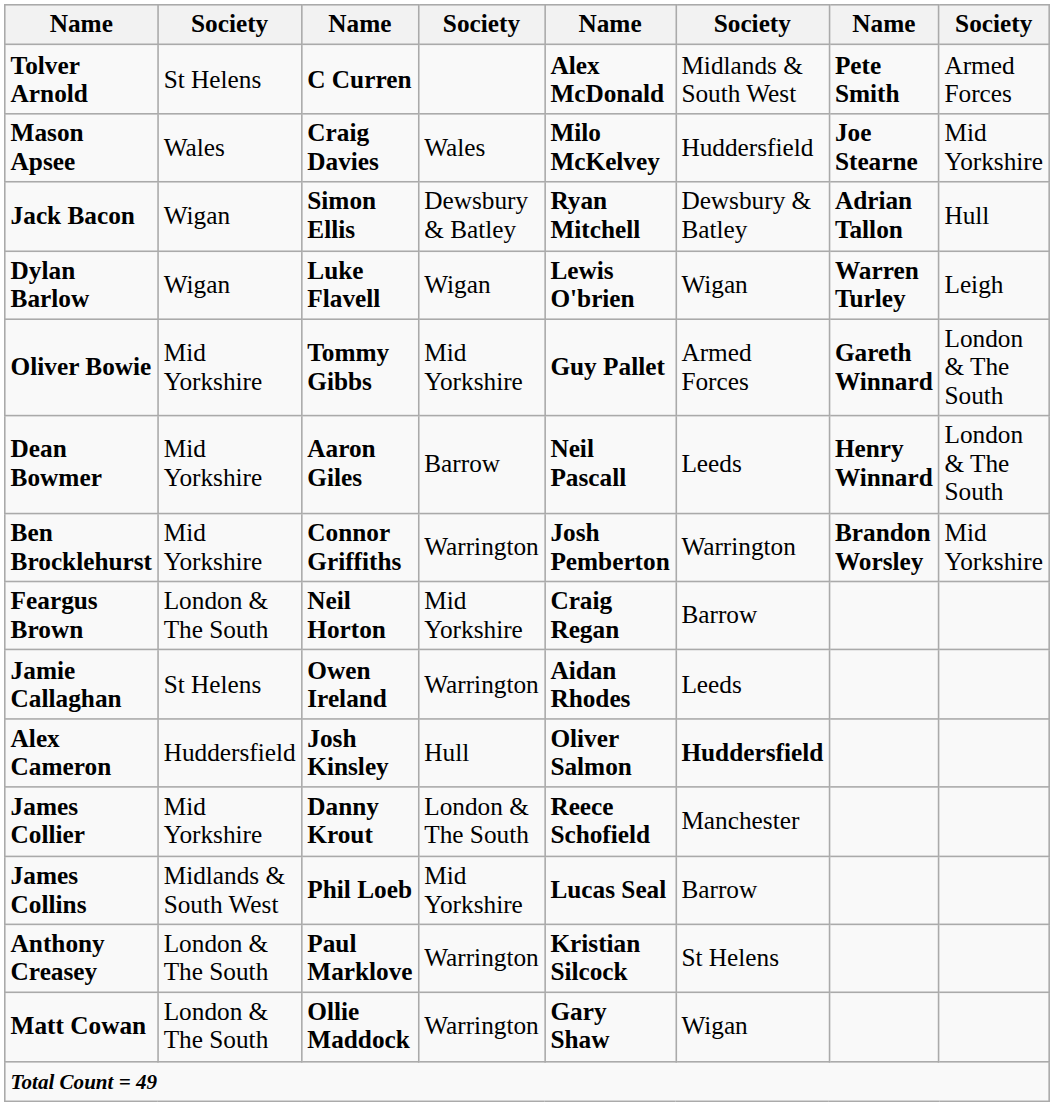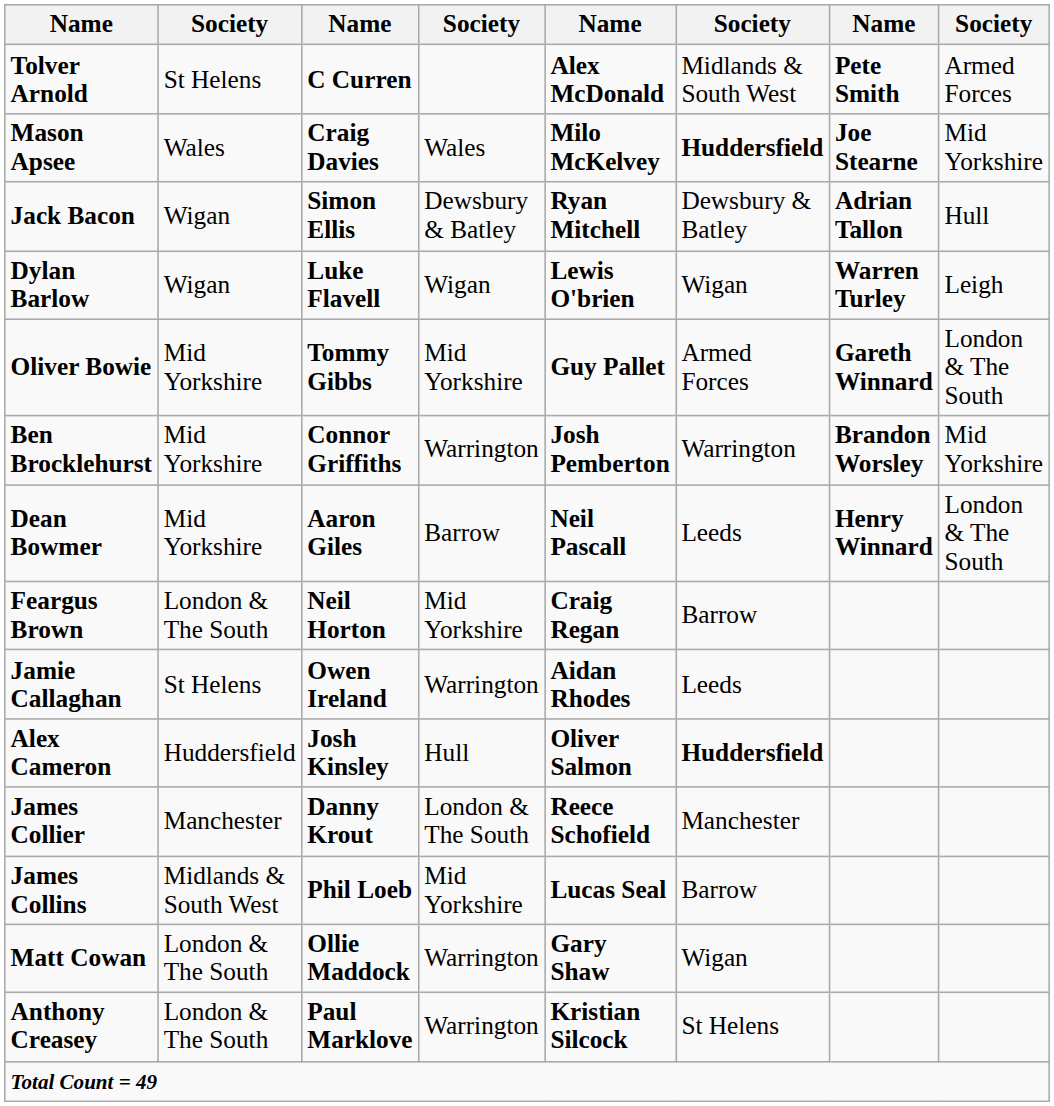 <table class="wikitable">
 <tr>
 <th>Name</th>
 <th>Society</th>
 <th>Name</th>
 <th>Society</th>
 <th>Name</th>
 <th>Society</th>
 <th>Name</th>
 <th>Society</th>
 </tr>
 <tr>
 <td><strong>Tolver Arnold</strong></td>
 <td>St Helens</td>
 <td><strong>C Curren</strong></td>
 <td></td>
 <td><strong>Alex McDonald</strong></td>
 <td>Midlands & South West</td>
 <td><strong>Pete Smith</strong></td>
 <td>Armed Forces</td>
 </tr>
 <tr>
 <td><strong>Mason Apsee</strong></td>
 <td>Wales</td>
 <td><strong>Craig Davies</strong></td>
 <td>Wales</td>
 <td><strong>Milo McKelvey</strong></td>
-<td>Huddersfield</td>
+<td><strong>Huddersfield</strong></td>
 <td><strong>Joe Stearne</strong></td>
 <td>Mid Yorkshire</td>
 </tr>
 <tr>
 <td><strong>Jack Bacon</strong></td>
 <td>Wigan</td>
 <td><strong>Simon Ellis</strong></td>
 <td>Dewsbury & Batley</td>
 <td><strong>Ryan Mitchell</strong></td>
 <td>Dewsbury & Batley</td>
 <td><strong>Adrian Tallon</strong></td>
 <td>Hull</td>
 </tr>
 <tr>
 <td><strong>Dylan Barlow</strong></td>
 <td>Wigan</td>
 <td><strong>Luke Flavell</strong></td>
 <td>Wigan</td>
 <td><strong>Lewis O'brien</strong></td>
 <td>Wigan</td>
 <td><strong>Warren Turley</strong></td>
 <td>Leigh</td>
 </tr>
 <tr>
 <td><strong>Oliver Bowie</strong></td>
 <td>Mid Yorkshire</td>
 <td><strong>Tommy Gibbs</strong></td>
 <td>Mid Yorkshire</td>
 <td><strong>Guy Pallet</strong></td>
 <td>Armed Forces</td>
 <td><strong>Gareth Winnard</strong></td>
 <td>London & The South</td>
 </tr>
 <tr>
+<td><strong>Ben Brocklehurst</strong></td>
+<td>Mid Yorkshire</td>
+<td><strong>Connor Griffiths</strong></td>
+<td>Warrington</td>
+<td><strong>Josh Pemberton</strong></td>
+<td>Warrington</td>
+<td><strong>Brandon Worsley</strong></td>
+<td>Mid Yorkshire</td>
+</tr>
+<tr>
 <td><strong>Dean Bowmer</strong></td>
 <td>Mid Yorkshire</td>
 <td><strong>Aaron Giles</strong></td>
 <td>Barrow</td>
 <td><strong>Neil Pascall</strong></td>
 <td>Leeds</td>
 <td><strong>Henry Winnard</strong></td>
 <td>London & The South</td>
-</tr>
-<tr>
-<td><strong>Ben Brocklehurst</strong></td>
-<td>Mid Yorkshire</td>
-<td><strong>Connor Griffiths</strong></td>
-<td>Warrington</td>
-<td><strong>Josh Pemberton</strong></td>
-<td>Warrington</td>
-<td><strong>Brandon Worsley</strong></td>
-<td>Mid Yorkshire</td>
 </tr>
 <tr>
 <td><strong>Feargus Brown</strong></td>
 <td>London & The South</td>
 <td><strong>Neil Horton</strong></td>
 <td>Mid Yorkshire</td>
 <td><strong>Craig Regan</strong></td>
 <td>Barrow</td>
 <td></td>
 <td></td>
 </tr>
 <tr>
 <td><strong>Jamie Callaghan</strong></td>
 <td>St Helens</td>
 <td><strong>Owen Ireland</strong></td>
 <td>Warrington</td>
 <td><strong>Aidan Rhodes</strong></td>
 <td>Leeds</td>
 <td></td>
 <td></td>
 </tr>
 <tr>
 <td><strong>Alex Cameron</strong></td>
 <td>Huddersfield</td>
 <td><strong>Josh Kinsley</strong></td>
 <td>Hull</td>
 <td><strong>Oliver Salmon</strong></td>
 <td><strong>Huddersfield</strong></td>
 <td></td>
 <td></td>
 </tr>
 <tr>
 <td><strong>James Collier</strong></td>
-<td>Mid Yorkshire</td>
+<td>Manchester</td>
 <td><strong>Danny Krout</strong></td>
 <td>London & The South</td>
 <td><strong>Reece  Schofield</strong></td>
 <td>Manchester</td>
 <td></td>
 <td></td>
 </tr>
 <tr>
 <td><strong>James Collins</strong></td>
 <td>Midlands & South West</td>
 <td><strong>Phil Loeb</strong></td>
 <td>Mid Yorkshire</td>
 <td><strong>Lucas Seal</strong></td>
 <td>Barrow</td>
 <td></td>
 <td></td>
 </tr>
 <tr>
+<td><strong>Matt Cowan</strong></td>
+<td>London & The South</td>
+<td><strong>Ollie Maddock</strong></td>
+<td>Warrington</td>
+<td><strong>Gary Shaw</strong></td>
+<td>Wigan</td>
+<td></td>
+<td></td>
+</tr>
+<tr>
 <td><strong>Anthony Creasey</strong></td>
 <td>London & The South</td>
 <td><strong>Paul Marklove</strong></td>
 <td>Warrington</td>
 <td><strong>Kristian Silcock</strong></td>
 <td>St Helens</td>
 <td></td>
 <td></td>
 </tr>
 <tr>
-<td><strong>Matt Cowan</strong></td>
-<td>London & The South</td>
-<td><strong>Ollie Maddock</strong></td>
-<td>Warrington</td>
-<td><strong>Gary Shaw</strong></td>
-<td>Wigan</td>
-<td></td>
-<td></td>
-</tr>
-<tr>
 <td colspan="8"><small><strong><em>Total Count = 49</em></strong></small></td>
 </tr>
 </table>
